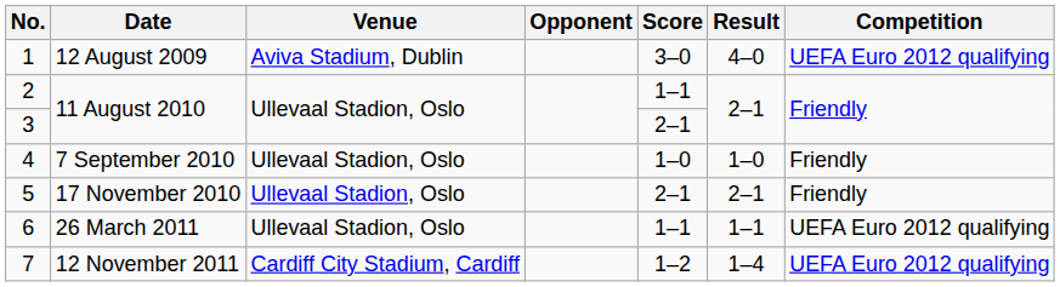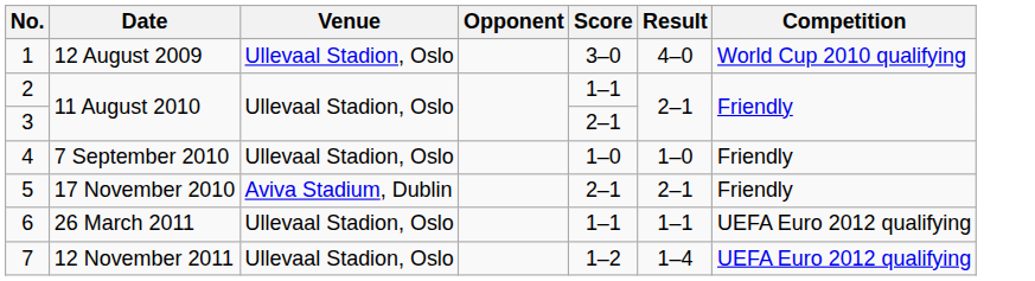 <table class="wikitable sortable">
 <tr>
 <th scope="col">No.</th>
 <th scope="col">Date</th>
 <th scope="col">Venue</th>
 <th scope="col">Opponent</th>
 <th scope="col">Score</th>
 <th scope="col">Result</th>
 <th scope="col">Competition</th>
 </tr>
 <tr>
 <td style="text-align:center">1</td>
 <td>12 August 2009</td>
-<td><a href='#'>Aviva Stadium</a>, Dublin</td>
+<td><a href='#'>Ullevaal Stadion</a>, Oslo</td>
 <td></td>
 <td style="text-align:center">3–0</td>
 <td style="text-align:center">4–0</td>
-<td><a href='#'>UEFA Euro 2012 qualifying</a></td>
+<td><a href='#'>World Cup 2010 qualifying</a></td>
 </tr>
 <tr>
 <td style="text-align:center">2</td>
 <td rowspan=2>11 August 2010</td>
 <td rowspan="2">Ullevaal Stadion, Oslo</td>
 <td rowspan="2"></td>
 <td style="text-align:center">1–1</td>
 <td rowspan="2" style="text-align:center;">2–1</td>
 <td rowspan="2"><a href='#'>Friendly</a></td>
 </tr>
 <tr>
 <td style="text-align:center">3</td>
 <td align="center">2–1</td>
 </tr>
 <tr>
 <td style="text-align:center">4</td>
 <td>7 September 2010</td>
 <td>Ullevaal Stadion, Oslo</td>
 <td></td>
 <td style="text-align:center">1–0</td>
 <td style="text-align:center">1–0</td>
 <td>Friendly</td>
 </tr>
 <tr>
 <td style="text-align:center">5</td>
 <td>17 November 2010</td>
-<td><a href='#'>Ullevaal Stadion</a>, Oslo</td>
+<td><a href='#'>Aviva Stadium</a>, Dublin</td>
 <td></td>
 <td style="text-align:center">2–1</td>
 <td style="text-align:center">2–1</td>
 <td>Friendly</td>
 </tr>
 <tr>
 <td style="text-align:center">6</td>
 <td>26 March 2011</td>
 <td>Ullevaal Stadion, Oslo</td>
 <td></td>
 <td style="text-align:center">1–1</td>
 <td style="text-align:center">1–1</td>
 <td>UEFA Euro 2012 qualifying</td>
 </tr>
 <tr>
 <td style="text-align:center">7</td>
 <td>12 November 2011</td>
-<td><a href='#'>Cardiff City Stadium</a>, <a href='#'>Cardiff</a></td>
+<td>Ullevaal Stadion, Oslo</td>
 <td></td>
 <td style="text-align:center">1–2</td>
 <td style="text-align:center">1–4</td>
 <td><a href='#'>UEFA Euro 2012 qualifying</a></td>
 </tr>
 </table>
